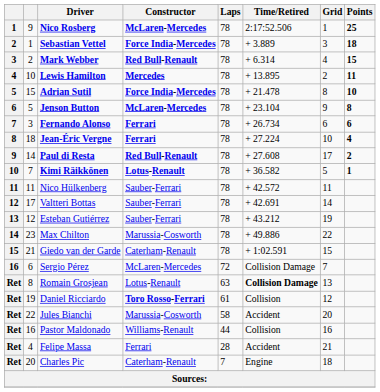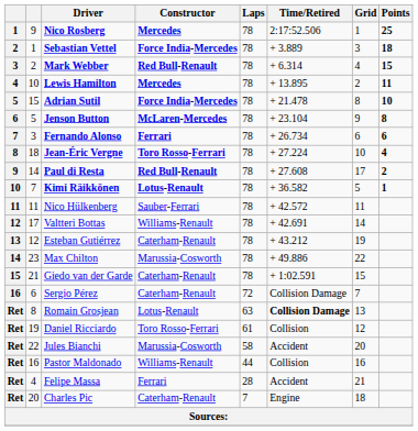 <table class="wikitable" style="font-size: 85%">
 <tr>
 <th></th>
 <th></th>
 <th>Driver</th>
 <th>Constructor</th>
 <th>Laps</th>
 <th>Time/Retired</th>
 <th>Grid</th>
 <th>Points</th>
 </tr>
 <tr>
 <th>1</th>
 <td align="center">9</td>
 <td> <strong><a href='#'>Nico Rosberg</a></strong></td>
-<td><strong><a href='#'>McLaren</a>-<a href='#'>Mercedes</a></strong></td>
+<td><strong><a href='#'>Mercedes</a></strong></td>
 <td>78</td>
 <td>2:17:52.506</td>
 <td>1</td>
 <td><strong>25</strong></td>
 </tr>
 <tr>
 <th>2</th>
 <td align="center">1</td>
 <td> <strong><a href='#'>Sebastian Vettel</a></strong></td>
 <td><strong><a href='#'>Force India</a>-<a href='#'>Mercedes</a></strong></td>
 <td>78</td>
 <td>+ 3.889</td>
 <td>3</td>
 <td><strong>18</strong></td>
 </tr>
 <tr>
 <th>3</th>
 <td align="center">2</td>
 <td> <strong><a href='#'>Mark Webber</a></strong></td>
 <td><strong><a href='#'>Red Bull</a>-<a href='#'>Renault</a></strong></td>
 <td>78</td>
 <td>+ 6.314</td>
 <td>4</td>
 <td><strong>15</strong></td>
 </tr>
 <tr>
 <th>4</th>
 <td align="center">10</td>
 <td> <strong><a href='#'>Lewis Hamilton</a></strong></td>
 <td><strong><a href='#'>Mercedes</a></strong></td>
 <td>78</td>
 <td>+ 13.895</td>
 <td>2</td>
 <td><strong>11</strong></td>
 </tr>
 <tr>
 <th>5</th>
 <td align="center">15</td>
 <td> <strong><a href='#'>Adrian Sutil</a></strong></td>
 <td><strong><a href='#'>Force India</a>-<a href='#'>Mercedes</a></strong></td>
 <td>78</td>
 <td>+ 21.478</td>
 <td>8</td>
 <td><strong>10</strong></td>
 </tr>
 <tr>
 <th>6</th>
 <td align="center">5</td>
 <td> <strong><a href='#'>Jenson Button</a></strong></td>
 <td><strong><a href='#'>McLaren</a>-<a href='#'>Mercedes</a></strong></td>
 <td>78</td>
 <td>+ 23.104</td>
 <td>9</td>
 <td><strong>8</strong></td>
 </tr>
 <tr>
 <th>7</th>
 <td align="center">3</td>
 <td> <strong><a href='#'>Fernando Alonso</a></strong></td>
 <td><strong><a href='#'>Ferrari</a></strong></td>
 <td>78</td>
 <td>+ 26.734</td>
 <td>6</td>
 <td><strong>6</strong></td>
 </tr>
 <tr>
 <th>8</th>
 <td align="center">18</td>
 <td> <strong><a href='#'>Jean-Éric Vergne</a></strong></td>
-<td><strong><a href='#'>Ferrari</a></strong></td>
+<td><strong><a href='#'>Toro Rosso</a>-<a href='#'>Ferrari</a></strong></td>
 <td>78</td>
 <td>+ 27.224</td>
 <td>10</td>
 <td><strong>4</strong></td>
 </tr>
 <tr>
 <th>9</th>
 <td align="center">14</td>
 <td> <strong><a href='#'>Paul di Resta</a></strong></td>
 <td><strong><a href='#'>Red Bull</a>-<a href='#'>Renault</a></strong></td>
 <td>78</td>
 <td>+ 27.608</td>
 <td>17</td>
 <td><strong>2</strong></td>
 </tr>
 <tr>
 <th>10</th>
 <td align="center">7</td>
 <td> <strong><a href='#'>Kimi Räikkönen</a></strong></td>
 <td><strong><a href='#'>Lotus</a>-<a href='#'>Renault</a></strong></td>
 <td>78</td>
 <td>+ 36.582</td>
 <td>5</td>
 <td><strong>1</strong></td>
 </tr>
 <tr>
 <th>11</th>
 <td align="center">11</td>
 <td> <a href='#'>Nico Hülkenberg</a></td>
 <td><a href='#'>Sauber</a>-<a href='#'>Ferrari</a></td>
 <td>78</td>
 <td>+ 42.572</td>
 <td>11</td>
 <td></td>
 </tr>
 <tr>
 <th>12</th>
 <td align="center">17</td>
 <td> <a href='#'>Valtteri Bottas</a></td>
-<td><a href='#'>Sauber</a>-<a href='#'>Ferrari</a></td>
+<td><a href='#'>Williams</a>-<a href='#'>Renault</a></td>
 <td>78</td>
 <td>+ 42.691</td>
 <td>14</td>
 <td></td>
 </tr>
 <tr>
 <th>13</th>
 <td align="center">12</td>
 <td> <a href='#'>Esteban Gutiérrez</a></td>
-<td><a href='#'>Sauber</a>-<a href='#'>Ferrari</a></td>
+<td><a href='#'>Caterham</a>-<a href='#'>Renault</a></td>
 <td>78</td>
 <td>+ 43.212</td>
 <td>19</td>
 <td></td>
 </tr>
 <tr>
 <th>14</th>
 <td align="center">23</td>
 <td> <a href='#'>Max Chilton</a></td>
 <td><a href='#'>Marussia</a>-<a href='#'>Cosworth</a></td>
 <td>78</td>
 <td>+ 49.886</td>
 <td>22</td>
 <td></td>
 </tr>
 <tr>
 <th>15</th>
 <td align="center">21</td>
 <td> <a href='#'>Giedo van der Garde</a></td>
 <td><a href='#'>Caterham</a>-<a href='#'>Renault</a></td>
 <td>78</td>
 <td>+ 1:02.591</td>
 <td>15</td>
 <td></td>
 </tr>
 <tr>
 <th>16</th>
 <td align="center">6</td>
 <td> <a href='#'>Sergio Pérez</a></td>
-<td><a href='#'>McLaren</a>-<a href='#'>Mercedes</a></td>
+<td><a href='#'>Caterham</a>-<a href='#'>Renault</a></td>
 <td>72</td>
 <td>Collision Damage</td>
 <td>7</td>
 <td></td>
 </tr>
 <tr>
 <th>Ret</th>
 <td align="center">8</td>
 <td> <a href='#'>Romain Grosjean</a></td>
 <td><a href='#'>Lotus</a>-<a href='#'>Renault</a></td>
 <td>63</td>
 <td><strong>Collision Damage</strong></td>
 <td>13</td>
 <td></td>
 </tr>
 <tr>
 <th>Ret</th>
 <td align="center">19</td>
 <td> <a href='#'>Daniel Ricciardo</a></td>
-<td><strong><a href='#'>Toro Rosso</a>-<a href='#'>Ferrari</a></strong></td>
+<td><a href='#'>Toro Rosso</a>-<a href='#'>Ferrari</a></td>
 <td>61</td>
 <td>Collision</td>
 <td>12</td>
 <td></td>
 </tr>
 <tr>
 <th>Ret</th>
 <td align="center">22</td>
 <td> <a href='#'>Jules Bianchi</a></td>
 <td><a href='#'>Marussia</a>-<a href='#'>Cosworth</a></td>
 <td>58</td>
 <td>Accident</td>
 <td>20</td>
 <td></td>
 </tr>
 <tr>
 <th>Ret</th>
 <td align="center">16</td>
 <td> <a href='#'>Pastor Maldonado</a></td>
 <td><a href='#'>Williams</a>-<a href='#'>Renault</a></td>
 <td>44</td>
 <td>Collision</td>
 <td>16</td>
 <td></td>
 </tr>
 <tr>
 <th>Ret</th>
 <td align="center">4</td>
 <td> <a href='#'>Felipe Massa</a></td>
 <td><a href='#'>Ferrari</a></td>
 <td>28</td>
 <td>Accident</td>
 <td>21</td>
 <td></td>
 </tr>
 <tr>
 <th>Ret</th>
 <td align="center">20</td>
 <td> <a href='#'>Charles Pic</a></td>
 <td><a href='#'>Caterham</a>-<a href='#'>Renault</a></td>
 <td>7</td>
 <td>Engine</td>
 <td>18</td>
 <td></td>
 </tr>
 <tr>
 <th colspan=8>Sources:</th>
 </tr>
 <tr>
 </tr>
 </table>
